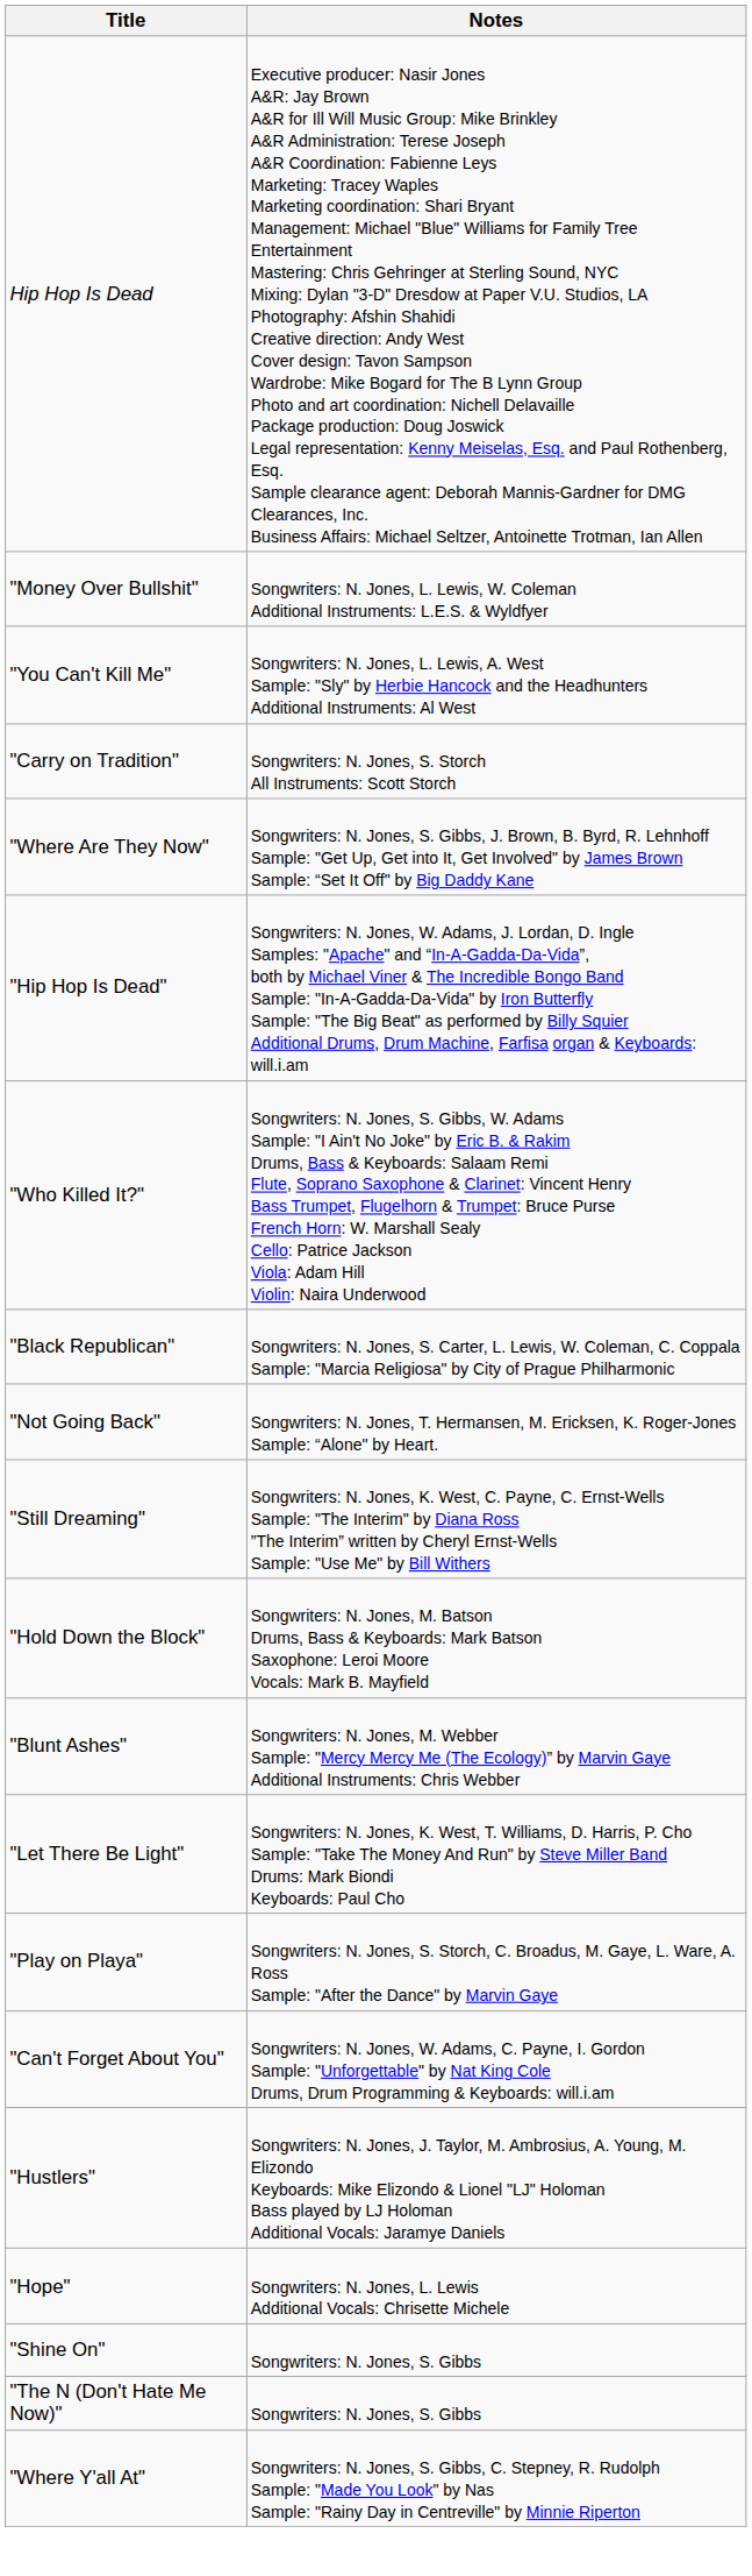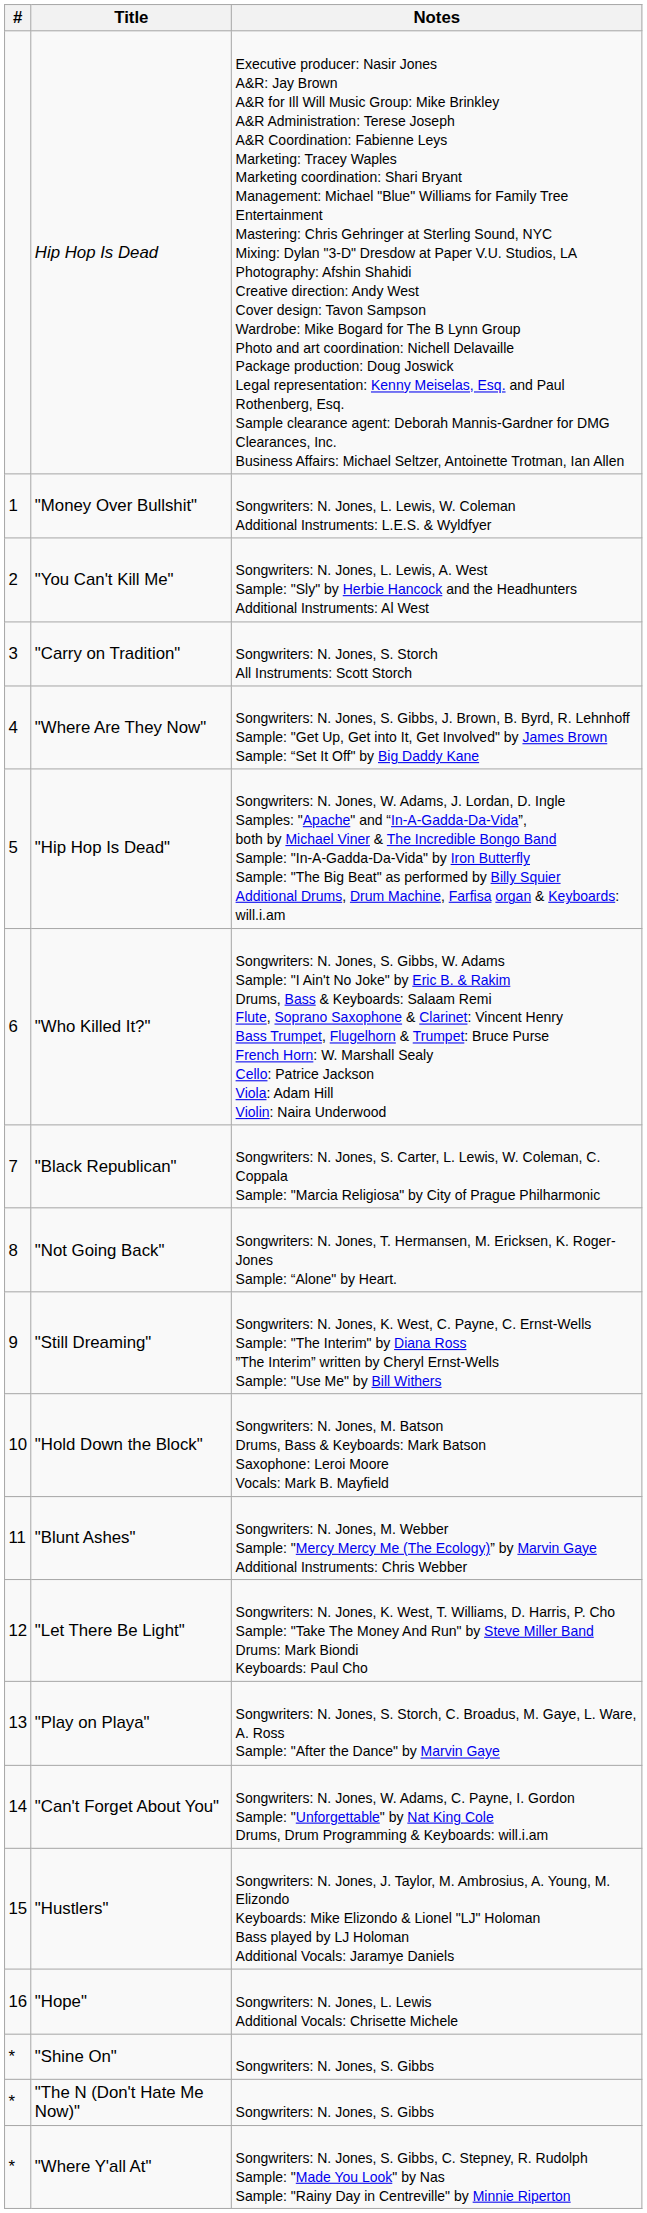 <table class="wikitable">
 <tr>
+<th>#</th>
 <th>Title</th>
 <th>Notes</th>
 </tr>
 <tr>
+<td></td>
 <td><em>Hip Hop Is Dead</em></td>
 <td><br><small>Executive producer: Nasir Jones <br>A&R: Jay Brown <br>A&R for Ill Will Music Group: Mike Brinkley <br>A&R Administration: Terese Joseph <br>A&R Coordination: Fabienne Leys <br>Marketing: Tracey Waples <br>Marketing coordination: Shari Bryant <br>Management: Michael "Blue" Williams for Family Tree Entertainment <br>Mastering: Chris Gehringer at Sterling Sound, NYC <br>Mixing: Dylan "3-D" Dresdow at Paper V.U. Studios, LA<br>Photography: Afshin Shahidi <br>Creative direction: Andy West <br>Cover design: Tavon Sampson <br>Wardrobe: Mike Bogard for The B Lynn Group <br>Photo and art coordination: Nichell Delavaille <br>Package production: Doug Joswick <br>Legal representation: <a href='#'>Kenny Meiselas, Esq.</a> and Paul Rothenberg, Esq. <br>Sample clearance agent: Deborah Mannis-Gardner for DMG Clearances, Inc. <br>Business Affairs: Michael Seltzer, Antoinette Trotman, Ian Allen</small></td>
 </tr>
 <tr>
+<td>1</td>
 <td>"Money Over Bullshit"</td>
 <td><br><small>Songwriters: N. Jones, L. Lewis, W. Coleman<br>Additional Instruments: L.E.S. & Wyldfyer</small></td>
 </tr>
 <tr>
+<td>2</td>
 <td>"You Can't Kill Me"</td>
 <td><br><small>Songwriters: N. Jones, L. Lewis, A. West<br>Sample: "Sly" by <a href='#'>Herbie Hancock</a> and the Headhunters<br>Additional Instruments: Al West</small></td>
 </tr>
 <tr>
+<td>3</td>
 <td>"Carry on Tradition"</td>
 <td><br><small>Songwriters: N. Jones, S. Storch<br>All Instruments: Scott Storch</small></td>
 </tr>
 <tr>
+<td>4</td>
 <td>"Where Are They Now"</td>
 <td><br><small>Songwriters: N. Jones, S. Gibbs, J. Brown, B. Byrd, R. Lehnhoff<br>Sample: "Get Up, Get into It, Get Involved" by <a href='#'>James Brown</a><br>Sample: “Set It Off" by <a href='#'>Big Daddy Kane</a></small></td>
 </tr>
 <tr>
+<td>5</td>
 <td>"Hip Hop Is Dead"</td>
 <td><br><small>Songwriters: N. Jones, W. Adams, J. Lordan, D. Ingle<br>Samples: "<a href='#'>Apache</a>" and “<a href='#'>In-A-Gadda-Da-Vida</a>”,<br>both by <a href='#'>Michael Viner</a> & <a href='#'>The Incredible Bongo Band</a><br>Sample: "In-A-Gadda-Da-Vida" by <a href='#'>Iron Butterfly</a><br>Sample: "The Big Beat" as performed by <a href='#'>Billy Squier</a><br><a href='#'>Additional Drums</a>, <a href='#'>Drum Machine</a>, <a href='#'>Farfisa</a> <a href='#'>organ</a> & <a href='#'>Keyboards</a>: will.i.am</small></td>
 </tr>
 <tr>
+<td>6</td>
 <td>"Who Killed It?"</td>
 <td><br><small>Songwriters: N. Jones, S. Gibbs, W. Adams<br>Sample: "I Ain't No Joke" by <a href='#'>Eric B. & Rakim</a><br>Drums, <a href='#'>Bass</a> & Keyboards: Salaam Remi<br><a href='#'>Flute</a>, <a href='#'>Soprano Saxophone</a> & <a href='#'>Clarinet</a>: Vincent Henry<br><a href='#'>Bass Trumpet</a>, <a href='#'>Flugelhorn</a> & <a href='#'>Trumpet</a>: Bruce Purse<br><a href='#'>French Horn</a>: W. Marshall Sealy<br><a href='#'>Cello</a>: Patrice Jackson<br><a href='#'>Viola</a>: Adam Hill<br><a href='#'>Violin</a>: Naira Underwood</small></td>
 </tr>
 <tr>
+<td>7</td>
 <td>"Black Republican"</td>
 <td><br><small>Songwriters: N. Jones, S. Carter, L. Lewis, W. Coleman, C. Coppala<br>Sample: "Marcia Religiosa" by City of Prague Philharmonic</small></td>
 </tr>
 <tr>
+<td>8</td>
 <td>"Not Going Back"</td>
 <td><br><small>Songwriters: N. Jones, T. Hermansen, M. Ericksen, K. Roger-Jones<br>Sample: “Alone" by Heart.</small></td>
 </tr>
 <tr>
+<td>9</td>
 <td>"Still Dreaming"</td>
 <td><br><small>Songwriters: N. Jones, K. West, C. Payne, C. Ernst-Wells<br>Sample: "The Interim" by <a href='#'>Diana Ross</a><br>”The Interim” written by Cheryl Ernst-Wells<br>Sample: "Use Me" by <a href='#'>Bill Withers</a></small></td>
 </tr>
 <tr>
+<td>10</td>
 <td>"Hold Down the Block"</td>
 <td><br><small>Songwriters: N. Jones, M. Batson<br>Drums, Bass & Keyboards: Mark Batson<br>Saxophone: Leroi Moore<br>Vocals: Mark B. Mayfield</small></td>
 </tr>
 <tr>
+<td>11</td>
 <td>"Blunt Ashes"</td>
 <td><br><small>Songwriters: N. Jones, M. Webber<br>Sample: "<a href='#'>Mercy Mercy Me (The Ecology)</a>” by <a href='#'>Marvin Gaye</a><br>Additional Instruments: Chris Webber</small></td>
 </tr>
 <tr>
+<td>12</td>
 <td>"Let There Be Light"</td>
 <td><br><small>Songwriters: N. Jones, K. West, T. Williams, D. Harris, P. Cho<br>Sample: "Take The Money And Run" by <a href='#'>Steve Miller Band</a><br>Drums: Mark Biondi<br>Keyboards: Paul Cho</small></td>
 </tr>
 <tr>
+<td>13</td>
 <td>"Play on Playa"</td>
 <td><br><small>Songwriters: N. Jones, S. Storch, C. Broadus, M. Gaye, L. Ware, A. Ross<br>Sample: "After the Dance" by <a href='#'>Marvin Gaye</a></small></td>
 </tr>
 <tr>
+<td>14</td>
 <td>"Can't Forget About You"</td>
 <td><br><small>Songwriters: N. Jones, W. Adams, C. Payne, I. Gordon<br>Sample: "<a href='#'>Unforgettable</a>" by <a href='#'>Nat King Cole</a><br>Drums, Drum Programming & Keyboards: will.i.am</small></td>
 </tr>
 <tr>
+<td>15</td>
 <td>"Hustlers"</td>
 <td><br><small>Songwriters: N. Jones, J. Taylor, M. Ambrosius, A. Young, M. Elizondo<br>Keyboards: Mike Elizondo & Lionel "LJ" Holoman<br>Bass played by LJ Holoman<br>Additional Vocals: Jaramye Daniels</small></td>
 </tr>
 <tr>
+<td>16</td>
 <td>"Hope"</td>
 <td><br><small>Songwriters: N. Jones, L. Lewis<br>Additional Vocals: Chrisette Michele</small></td>
 </tr>
 <tr>
+<td>*</td>
 <td>"Shine On"</td>
 <td><br><small>Songwriters: N. Jones, S. Gibbs</small></td>
 </tr>
 <tr>
+<td>*</td>
 <td>"The N (Don't Hate Me Now)"</td>
 <td><br><small>Songwriters: N. Jones, S. Gibbs</small></td>
 </tr>
 <tr>
+<td>*</td>
 <td>"Where Y'all At"</td>
 <td><br><small>Songwriters: N. Jones, S. Gibbs, C. Stepney, R. Rudolph<br>Sample: "<a href='#'>Made You Look</a>" by Nas<br>Sample: "Rainy Day in Centreville" by <a href='#'>Minnie Riperton</a></small></td>
 </tr>
 </table>
